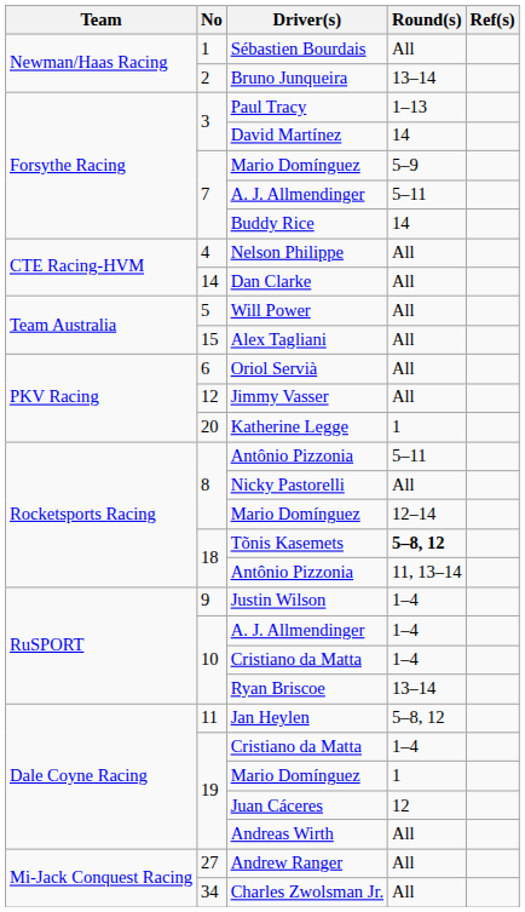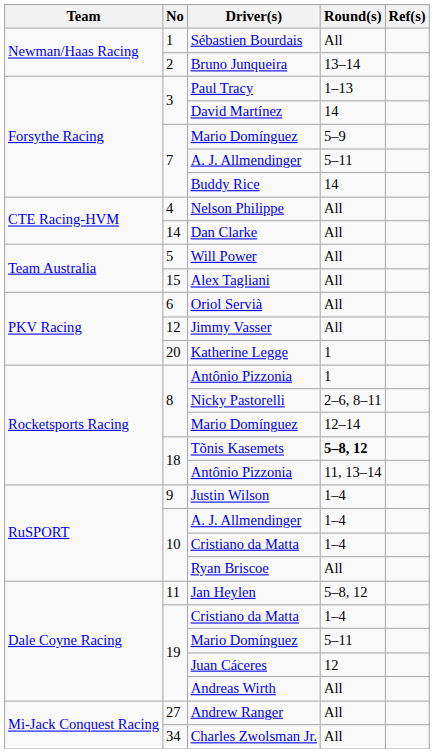 <table class="wikitable" style="font-size: 85%;">
 <tr>
 <th>Team</th>
 <th>No</th>
 <th>Driver(s)</th>
 <th>Round(s)</th>
 <th>Ref(s)</th>
 </tr>
 <tr>
 <td rowspan="2"> <a href='#'>Newman/Haas Racing</a></td>
 <td>1</td>
 <td> <a href='#'>Sébastien Bourdais</a></td>
 <td>All</td>
 <td></td>
 </tr>
 <tr>
 <td>2</td>
 <td> <a href='#'>Bruno Junqueira</a></td>
 <td>13–14</td>
 <td></td>
 </tr>
 <tr>
 <td rowspan="5"> <a href='#'>Forsythe Racing</a></td>
 <td rowspan="2">3</td>
 <td> <a href='#'>Paul Tracy</a></td>
 <td>1–13</td>
 <td></td>
 </tr>
 <tr>
 <td> <a href='#'>David Martínez</a> <strong></strong></td>
 <td>14</td>
 <td></td>
 </tr>
 <tr>
 <td rowspan="3">7</td>
 <td> <a href='#'>Mario Domínguez</a></td>
 <td>5–9</td>
 <td></td>
 </tr>
 <tr>
 <td> <a href='#'>A. J. Allmendinger</a></td>
 <td>5–11</td>
 <td></td>
 </tr>
 <tr>
 <td> <a href='#'>Buddy Rice</a> <strong></strong></td>
 <td>14</td>
 <td></td>
 </tr>
 <tr>
 <td rowspan="3"> <a href='#'>CTE Racing-HVM</a></td>
 <td>4</td>
 <td> <a href='#'>Nelson Philippe</a></td>
 <td>All</td>
 <td rowspan="2"></td>
 </tr>
 <tr>
 <td rowspan="2">14</td>
 <td rowspan="2"> <a href='#'>Dan Clarke</a> <strong></strong></td>
 <td rowspan="2">All</td>
 </tr>
 <tr>
 <td></td>
 </tr>
 <tr>
 <td rowspan="2"> <a href='#'>Team Australia</a></td>
 <td>5</td>
 <td> <a href='#'>Will Power</a> <strong></strong></td>
 <td>All</td>
 <td></td>
 </tr>
 <tr>
 <td>15</td>
 <td> <a href='#'>Alex Tagliani</a></td>
 <td>All</td>
 <td></td>
 </tr>
 <tr>
 <td rowspan="3"> <a href='#'>PKV Racing</a></td>
 <td>6</td>
 <td> <a href='#'>Oriol Servià</a></td>
 <td>All</td>
 <td></td>
 </tr>
 <tr>
 <td>12</td>
 <td> <a href='#'>Jimmy Vasser</a></td>
 <td>All</td>
 <td></td>
 </tr>
 <tr>
 <td>20</td>
 <td> <a href='#'>Katherine Legge</a> <strong></strong></td>
 <td>1</td>
 <td></td>
 </tr>
 <tr>
 <td rowspan="5"> <a href='#'>Rocketsports Racing</a></td>
 <td rowspan="3">8</td>
 <td> <a href='#'>Antônio Pizzonia</a> <strong></strong></td>
-<td>5–11</td>
+<td>1</td>
 <td></td>
 </tr>
 <tr>
 <td> <a href='#'>Nicky Pastorelli</a> <strong></strong></td>
-<td>All</td>
+<td>2–6, 8–11</td>
 <td></td>
 </tr>
 <tr>
 <td> <a href='#'>Mario Domínguez</a></td>
 <td>12–14</td>
 <td></td>
 </tr>
 <tr>
 <td rowspan="2">18</td>
 <td> <a href='#'>Tõnis Kasemets</a> <strong></strong></td>
 <td><strong>5–8, 12</strong></td>
 <td></td>
 </tr>
 <tr>
 <td> <a href='#'>Antônio Pizzonia</a> <strong></strong></td>
 <td>11, 13–14</td>
 <td></td>
 </tr>
 <tr>
 <td rowspan="4"> <a href='#'>RuSPORT</a></td>
 <td>9</td>
 <td> <a href='#'>Justin Wilson</a></td>
 <td>1–4</td>
 <td></td>
 </tr>
 <tr>
 <td rowspan="3">10</td>
 <td> <a href='#'>A. J. Allmendinger</a></td>
 <td>1–4</td>
 <td></td>
 </tr>
 <tr>
 <td> <a href='#'>Cristiano da Matta</a></td>
 <td>1–4</td>
 <td></td>
 </tr>
 <tr>
 <td> <a href='#'>Ryan Briscoe</a> <strong></strong></td>
-<td>13–14</td>
+<td>All</td>
 <td></td>
 </tr>
 <tr>
 <td rowspan="5"> <a href='#'>Dale Coyne Racing</a></td>
 <td>11</td>
 <td> <a href='#'>Jan Heylen</a> <strong></strong></td>
 <td>5–8, 12</td>
 <td></td>
 </tr>
 <tr>
 <td rowspan="4">19</td>
 <td> <a href='#'>Cristiano da Matta</a></td>
 <td>1–4</td>
 <td></td>
 </tr>
 <tr>
 <td> <a href='#'>Mario Domínguez</a></td>
-<td>1</td>
+<td>5–11</td>
 <td></td>
 </tr>
 <tr>
 <td> <a href='#'>Juan Cáceres</a> <strong></strong></td>
 <td>12</td>
 <td></td>
 </tr>
 <tr>
 <td> <a href='#'>Andreas Wirth</a> <strong></strong></td>
 <td>All</td>
 <td></td>
 </tr>
 <tr>
 <td rowspan="2"> <a href='#'>Mi-Jack Conquest Racing</a></td>
 <td>27</td>
 <td> <a href='#'>Andrew Ranger</a></td>
 <td>All</td>
 <td></td>
 </tr>
 <tr>
 <td>34</td>
 <td> <a href='#'>Charles Zwolsman Jr.</a> <strong></strong></td>
 <td>All</td>
 <td></td>
 </tr>
 <tr>
 </tr>
 </table>
